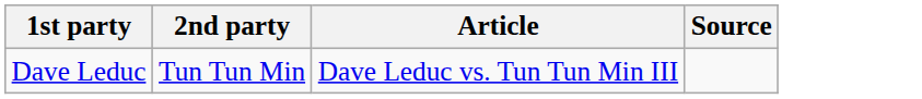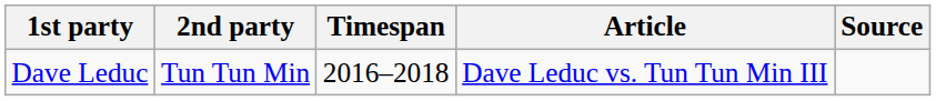 <table class="wikitable">
 <tr>
 <th>1st party</th>
 <th>2nd party</th>
+<th>Timespan</th>
 <th>Article</th>
 <th class="unsortable">Source</th>
 </tr>
 <tr>
 <td> <a href='#'>Dave Leduc</a></td>
 <td> <a href='#'>Tun Tun Min</a></td>
+<td>2016–2018</td>
 <td><a href='#'>Dave Leduc vs. Tun Tun Min III</a></td>
 <td></td>
 </tr>
 </table>
